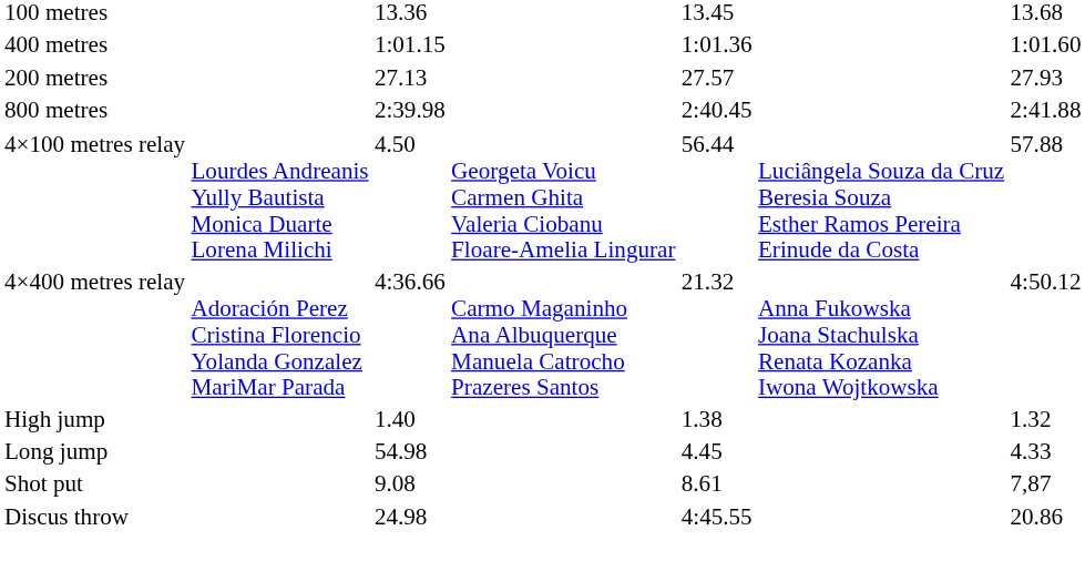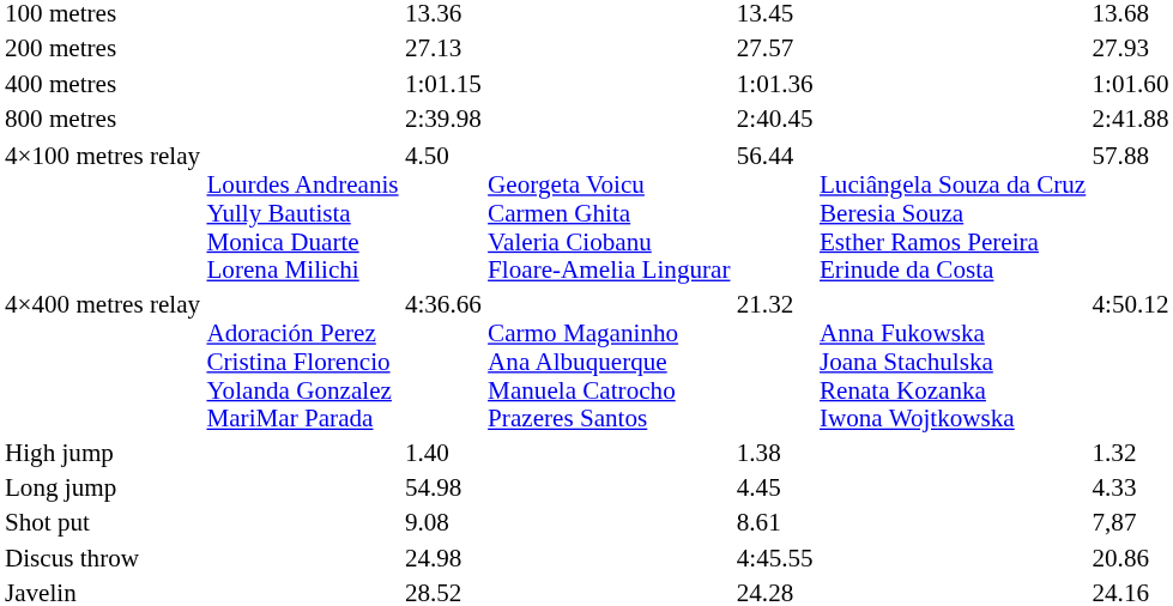 <table>
 <tr>
 <td>100 metres<br></td>
 <td></td>
 <td>13.36</td>
 <td></td>
 <td>13.45</td>
 <td></td>
 <td>13.68</td>
 </tr>
 <tr>
+<td>200 metres<br></td>
+<td></td>
+<td>27.13</td>
+<td></td>
+<td>27.57</td>
+<td></td>
+<td>27.93</td>
+</tr>
+<tr>
 <td>400 metres<br></td>
 <td></td>
 <td>1:01.15</td>
 <td></td>
 <td>1:01.36</td>
 <td></td>
 <td>1:01.60</td>
-</tr>
-<tr>
-<td>200 metres<br></td>
-<td></td>
-<td>27.13</td>
-<td></td>
-<td>27.57</td>
-<td></td>
-<td>27.93</td>
 </tr>
 <tr>
 <td>800 metres<br></td>
 <td></td>
 <td>2:39.98</td>
 <td></td>
 <td>2:40.45</td>
 <td></td>
 <td>2:41.88</td>
 </tr>
 <tr>
 </tr>
 <tr valign="top">
 <td>4×100 metres relay<br></td>
 <td valign=top><br><a href='#'>Lourdes Andreanis</a><br><a href='#'>Yully Bautista</a><br><a href='#'>Monica Duarte</a><br><a href='#'>Lorena Milichi</a></td>
 <td>4.50</td>
 <td valign=top><br><a href='#'>Georgeta Voicu</a><br><a href='#'>Carmen Ghita</a><br><a href='#'>Valeria Ciobanu</a><br><a href='#'>Floare-Amelia Lingurar</a></td>
 <td>56.44</td>
 <td valign=top><br><a href='#'>Luciângela Souza da Cruz</a><br><a href='#'>Beresia Souza</a><br><a href='#'>Esther Ramos Pereira</a><br><a href='#'>Erinude da Costa</a></td>
 <td>57.88</td>
 </tr>
 <tr valign="top">
 <td>4×400 metres relay<br></td>
 <td valign=top><br><a href='#'>Adoración Perez</a><br><a href='#'>Cristina Florencio</a><br><a href='#'>Yolanda Gonzalez</a><br><a href='#'>MariMar Parada</a></td>
 <td>4:36.66</td>
 <td valign=top><br><a href='#'>Carmo Maganinho</a><br><a href='#'>Ana Albuquerque</a><br><a href='#'>Manuela Catrocho</a><br><a href='#'>Prazeres Santos</a></td>
 <td>21.32</td>
 <td valign=top><br><a href='#'>Anna Fukowska</a><br><a href='#'>Joana Stachulska</a><br><a href='#'>Renata Kozanka</a><br><a href='#'>Iwona Wojtkowska</a></td>
 <td>4:50.12</td>
 </tr>
 <tr valign="top">
 <td>High jump<br></td>
 <td></td>
 <td>1.40</td>
 <td></td>
 <td>1.38</td>
 <td></td>
 <td>1.32</td>
 </tr>
 <tr>
 <td>Long jump<br></td>
 <td></td>
 <td>54.98</td>
 <td></td>
 <td>4.45</td>
 <td></td>
 <td>4.33</td>
 </tr>
 <tr>
 <td>Shot put<br></td>
 <td></td>
 <td>9.08</td>
 <td></td>
 <td>8.61</td>
 <td></td>
 <td>7,87</td>
 </tr>
 <tr>
 <td>Discus throw<br></td>
 <td></td>
 <td>24.98</td>
 <td></td>
 <td>4:45.55</td>
 <td></td>
 <td>20.86</td>
 </tr>
+<tr>
+<td>Javelin <br></td>
+<td></td>
+<td>28.52</td>
+<td></td>
+<td>24.28</td>
+<td></td>
+<td>24.16</td>
+</tr>
 </table>
